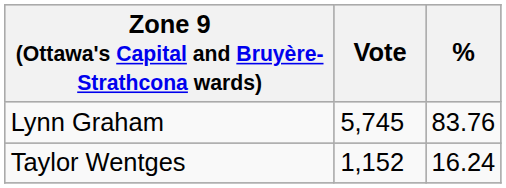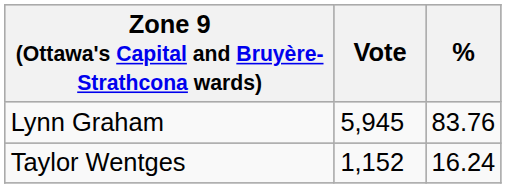 <table class="wikitable">
 <tr>
 <th bgcolor="#DDDDFF" width="200px">Zone 9 <br> <small> (Ottawa's <a href='#'>Capital</a> and <a href='#'>Bruyère-Strathcona</a> wards) </small></th>
 <th bgcolor="#DDDDFF" width="50px">Vote</th>
 <th bgcolor="#DDDDFF" width="30px">%</th>
 </tr>
 <tr>
 <td>Lynn Graham</td>
-<td>5,745</td>
+<td>5,945</td>
 <td>83.76</td>
 </tr>
 <tr>
 <td>Taylor Wentges</td>
 <td>1,152</td>
 <td>16.24</td>
 </tr>
 </table>
